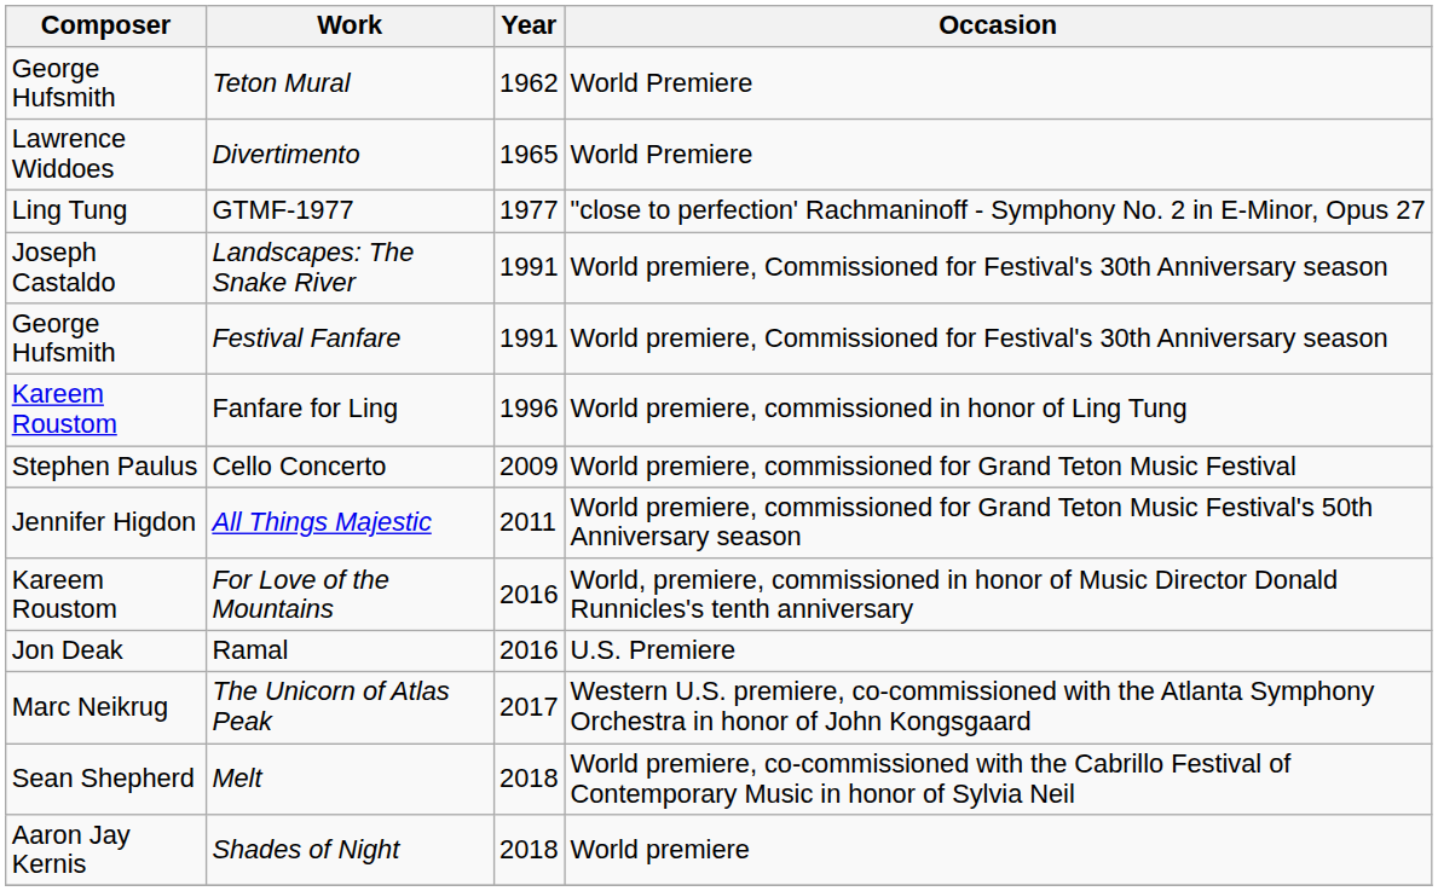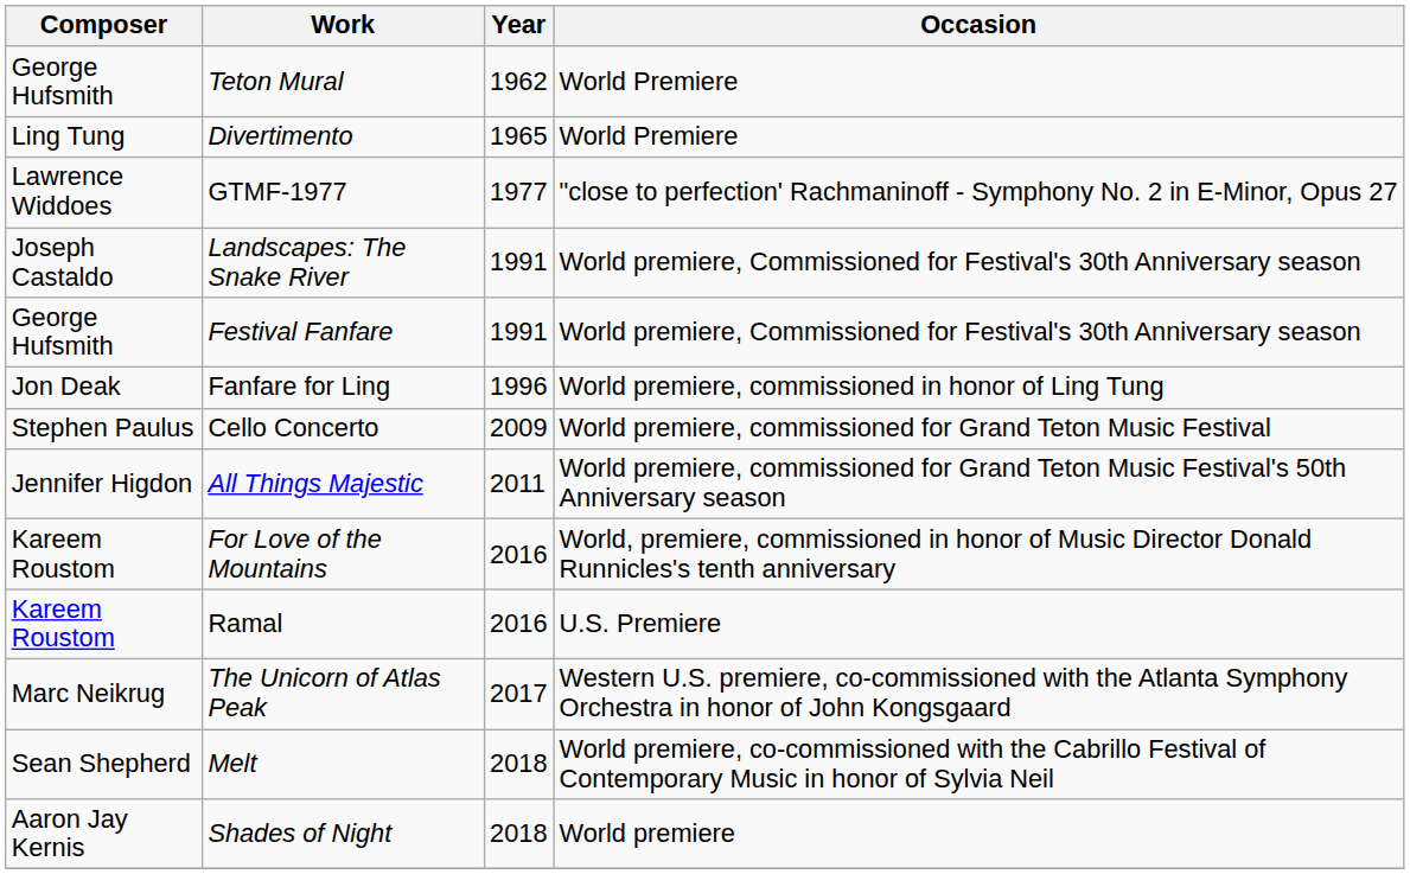 <table class="wikitable">
 <tr>
 <th>Composer</th>
 <th>Work</th>
 <th>Year</th>
 <th>Occasion</th>
 </tr>
 <tr>
 <td>George Hufsmith</td>
 <td><em>Teton Mural</em></td>
 <td>1962</td>
 <td>World Premiere</td>
 </tr>
 <tr>
-<td>Lawrence Widdoes</td>
+<td>Ling Tung</td>
 <td><em>Divertimento</em></td>
 <td>1965</td>
 <td>World Premiere</td>
 </tr>
 <tr>
-<td>Ling Tung</td>
+<td>Lawrence Widdoes</td>
 <td>GTMF-1977</td>
 <td>1977</td>
 <td>"close to perfection' Rachmaninoff - Symphony No. 2 in E-Minor, Opus 27</td>
 </tr>
 <tr>
 <td>Joseph Castaldo</td>
 <td><em>Landscapes: The Snake River</em></td>
 <td>1991</td>
 <td>World premiere, Commissioned for Festival's 30th Anniversary season</td>
 </tr>
 <tr>
 <td>George Hufsmith</td>
 <td><em>Festival Fanfare</em></td>
 <td>1991</td>
 <td>World premiere, Commissioned for Festival's 30th Anniversary season</td>
 </tr>
 <tr>
-<td><a href='#'>Kareem Roustom</a></td>
+<td>Jon Deak</td>
 <td>Fanfare for Ling</td>
 <td>1996</td>
 <td>World premiere, commissioned in honor of Ling Tung</td>
 </tr>
 <tr>
 <td>Stephen Paulus</td>
 <td>Cello Concerto</td>
 <td>2009</td>
 <td>World premiere, commissioned for Grand Teton Music Festival</td>
 </tr>
 <tr>
 <td>Jennifer Higdon</td>
 <td><em><a href='#'>All Things Majestic</a></em></td>
 <td>2011</td>
 <td>World premiere, commissioned for Grand Teton Music Festival's 50th Anniversary season</td>
 </tr>
 <tr>
 <td>Kareem Roustom</td>
 <td><em>For Love of the Mountains</em></td>
 <td>2016</td>
 <td>World, premiere, commissioned in honor of Music Director Donald Runnicles's tenth anniversary</td>
 </tr>
 <tr>
-<td>Jon Deak</td>
+<td><a href='#'>Kareem Roustom</a></td>
 <td>Ramal</td>
 <td>2016</td>
 <td>U.S. Premiere</td>
 </tr>
 <tr>
 <td>Marc Neikrug</td>
 <td><em>The Unicorn of Atlas Peak</em></td>
 <td>2017</td>
 <td>Western U.S. premiere, co-commissioned with the Atlanta Symphony Orchestra in honor of John Kongsgaard</td>
 </tr>
 <tr>
 <td>Sean Shepherd</td>
 <td><em>Melt</em></td>
 <td>2018</td>
 <td>World premiere, co-commissioned with the Cabrillo Festival of Contemporary Music in honor of Sylvia Neil</td>
 </tr>
 <tr>
 <td>Aaron Jay Kernis</td>
 <td><em>Shades of Night</em></td>
 <td>2018</td>
 <td>World premiere</td>
 </tr>
 <tr>
 </tr>
 </table>
